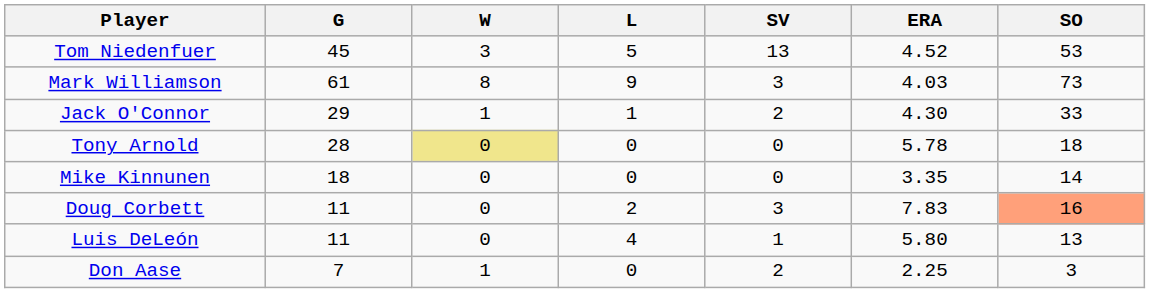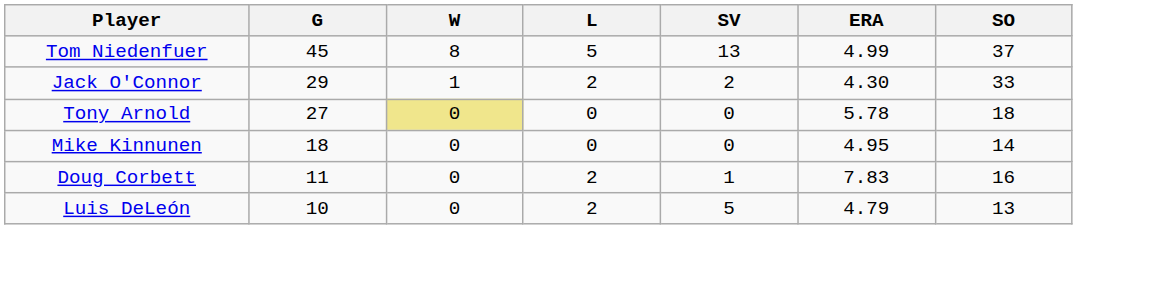 <table class="wikitable sortable">
 <tr>
 <th bgcolor="#DDDDFF" width="16%">Player</th>
 <th bgcolor="#DDDDFF" width="9%">G</th>
 <th bgcolor="#DDDDFF" width="9%">W</th>
 <th bgcolor="#DDDDFF" width="9%">L</th>
 <th bgcolor="#DDDDFF" width="9%">SV</th>
 <th bgcolor="#DDDDFF" width="9%">ERA</th>
 <th bgcolor="#DDDDFF" width="9%">SO</th>
 </tr>
 <tr align="center">
 <td><a href='#'>Tom Niedenfuer</a></td>
 <td>45</td>
-<td>3</td>
+<td>8</td>
 <td>5</td>
 <td>13</td>
-<td>4.52</td>
-<td>53</td>
-</tr>
-<tr align=center>
-<td><a href='#'>Mark Williamson</a></td>
-<td>61</td>
-<td>8</td>
-<td>9</td>
-<td>3</td>
-<td>4.03</td>
-<td>73</td>
+<td>4.99</td>
+<td>37</td>
 </tr>
 <tr align="center">
 <td><a href='#'>Jack O'Connor</a></td>
 <td>29</td>
 <td>1</td>
-<td>1</td>
+<td>2</td>
 <td>2</td>
 <td>4.30</td>
 <td>33</td>
 </tr>
 <tr align="center">
 <td><a href='#'>Tony Arnold</a></td>
-<td>28</td>
+<td>27</td>
 <td style="background: khaki;">0</td>
 <td>0</td>
 <td>0</td>
 <td>5.78</td>
 <td>18</td>
 </tr>
 <tr align=center>
 <td><a href='#'>Mike Kinnunen</a></td>
 <td>18</td>
 <td>0</td>
 <td>0</td>
 <td>0</td>
-<td>3.35</td>
+<td>4.95</td>
 <td>14</td>
 </tr>
 <tr align="center">
 <td><a href='#'>Doug Corbett</a></td>
 <td>11</td>
 <td>0</td>
 <td>2</td>
-<td>3</td>
+<td>1</td>
 <td>7.83</td>
-<td style="background: lightsalmon;">16</td>
+<td>16</td>
 </tr>
 <tr align="center">
 <td><a href='#'>Luis DeLeón</a></td>
-<td>11</td>
+<td>10</td>
 <td>0</td>
-<td>4</td>
-<td>1</td>
-<td>5.80</td>
+<td>2</td>
+<td>5</td>
+<td>4.79</td>
 <td>13</td>
 </tr>
-<tr align="center">
-<td><a href='#'>Don Aase</a></td>
-<td>7</td>
-<td>1</td>
-<td>0</td>
-<td>2</td>
-<td>2.25</td>
-<td>3</td>
-</tr>
 </table>
